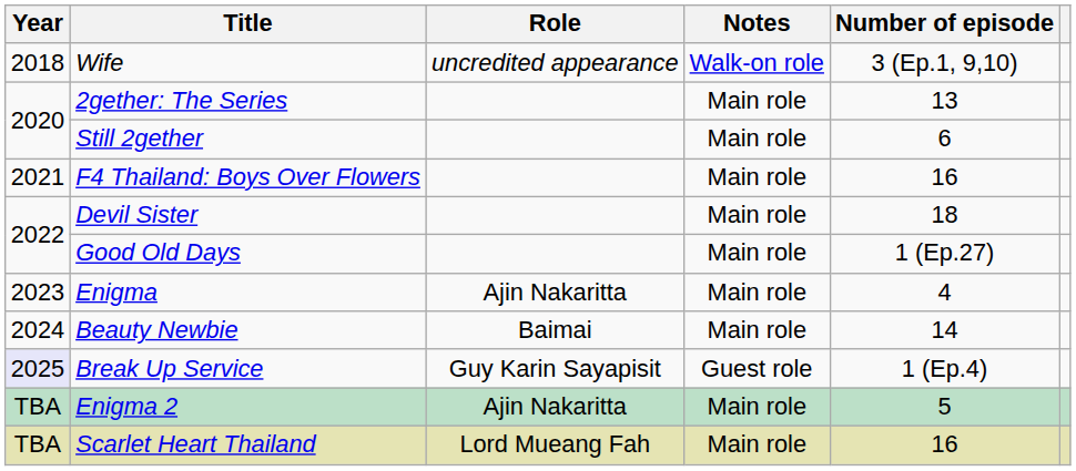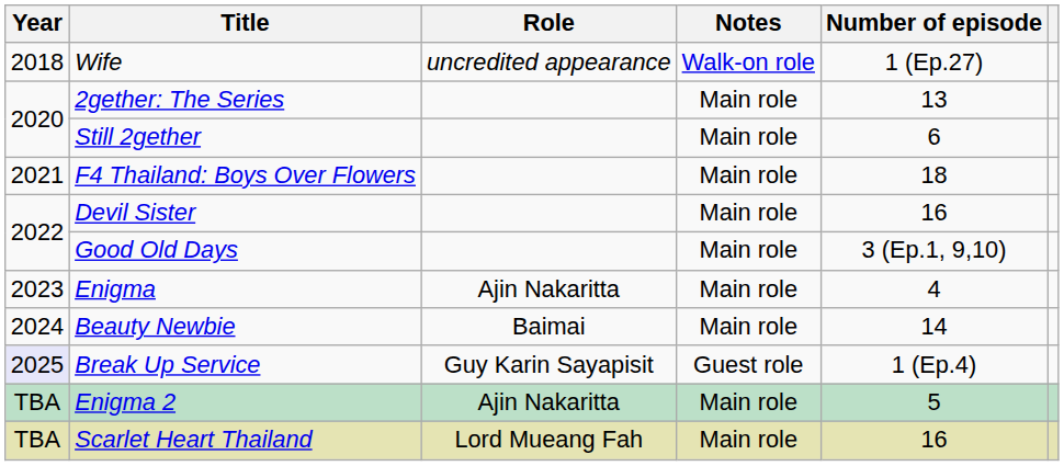 <table class="wikitable">
 <tr>
 <th>Year</th>
 <th>Title</th>
 <th>Role</th>
 <th>Notes</th>
 <th>Number of episode</th>
 <th></th>
 </tr>
 <tr>
 <td>2018</td>
 <td><em>Wife</em></td>
 <td style="text-align: center;"><em>uncredited appearance</em></td>
 <td style="text-align: center;"><a href='#'>Walk-on role</a></td>
-<td style="text-align: center;">3 (Ep.1, 9,10)</td>
+<td style="text-align: center;">1 (Ep.27)</td>
 <td style="text-align: center;"></td>
 </tr>
 <tr>
 <td rowspan="2">2020</td>
 <td><em><a href='#'>2gether: The Series</a></em></td>
 <td></td>
 <td style="text-align: center;">Main role</td>
 <td style="text-align: center;">13</td>
 <td style="text-align: center;"></td>
 </tr>
 <tr>
 <td><em><a href='#'>Still 2gether</a></em></td>
 <td></td>
 <td style="text-align: center;">Main role</td>
 <td style="text-align: center;">6</td>
 <td style="text-align: center;"></td>
 </tr>
 <tr>
 <td>2021</td>
 <td><em><a href='#'>F4 Thailand: Boys Over Flowers</a></em></td>
 <td></td>
 <td style="text-align: center;">Main role</td>
-<td style="text-align: center;">16</td>
+<td style="text-align: center;">18</td>
 <td style="text-align: center;"></td>
 </tr>
 <tr>
 <td rowspan="2">2022</td>
 <td><em><a href='#'>Devil Sister</a></em></td>
 <td></td>
 <td style="text-align: center;">Main role</td>
-<td style="text-align: center;">18</td>
+<td style="text-align: center;">16</td>
 <td style="text-align: center;"></td>
 </tr>
 <tr>
 <td><em><a href='#'>Good Old Days</a></em></td>
 <td></td>
 <td style="text-align: center;">Main role</td>
-<td style="text-align: center;">1 (Ep.27)</td>
+<td style="text-align: center;">3 (Ep.1, 9,10)</td>
 <td style="text-align: center;"></td>
 </tr>
 <tr>
 <td style="text-align: center;">2023</td>
 <td><em><a href='#'>Enigma</a></em></td>
 <td style="text-align: center;">Ajin Nakaritta</td>
 <td style="text-align: center;">Main role</td>
 <td style="text-align: center;">4</td>
 <td style="text-align: center;"></td>
 </tr>
 <tr>
 <td style="text-align: center;">2024</td>
 <td><em><a href='#'>Beauty Newbie</a></em></td>
 <td style="text-align: center;">Baimai</td>
 <td style="text-align: center;">Main role</td>
 <td style="text-align: center;">14</td>
 <td style="text-align: center;"></td>
 </tr>
 <tr>
 <td style="background: lavender; text-align: center;">2025</td>
 <td><em><a href='#'>Break Up Service</a></em></td>
 <td style="text-align: center;">Guy Karin Sayapisit</td>
 <td style="text-align: center;">Guest role</td>
 <td style="text-align: center;">1 (Ep.4)</td>
 <td style="text-align: center;"></td>
 </tr>
 <tr>
 <td style="background-color:#bce0c8; text-align:center;">TBA</td>
 <td style="background-color:#bce0c8;"><em><a href='#'>Enigma 2</a></em></td>
 <td style="background-color:#bce0c8; text-align:center;">Ajin Nakaritta</td>
 <td style="background-color:#bce0c8; text-align:center;">Main role</td>
 <td style="background-color:#bce0c8; text-align:center;">5</td>
 <td style="background-color:#bce0c8; text-align:center;"></td>
 </tr>
 <tr>
 <td style="background-color:#e5e4b3; text-align:center;">TBA</td>
 <td style="background-color:#e5e4b3;"><em><a href='#'>Scarlet Heart Thailand</a></em></td>
 <td style="background-color:#e5e4b3; text-align:center;">Lord Mueang Fah</td>
 <td style="background-color:#e5e4b3; text-align:center;">Main role</td>
 <td style="background-color:#e5e4b3; text-align:center;">16</td>
 <td style="background-color:#e5e4b3; text-align:center;"></td>
 </tr>
 </table>
